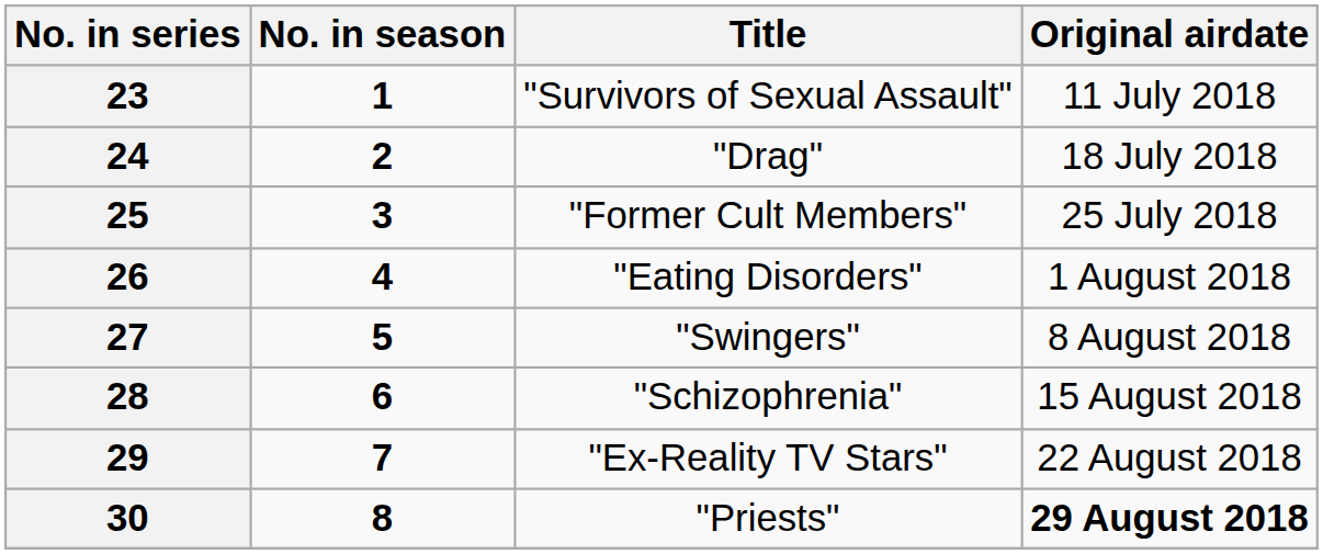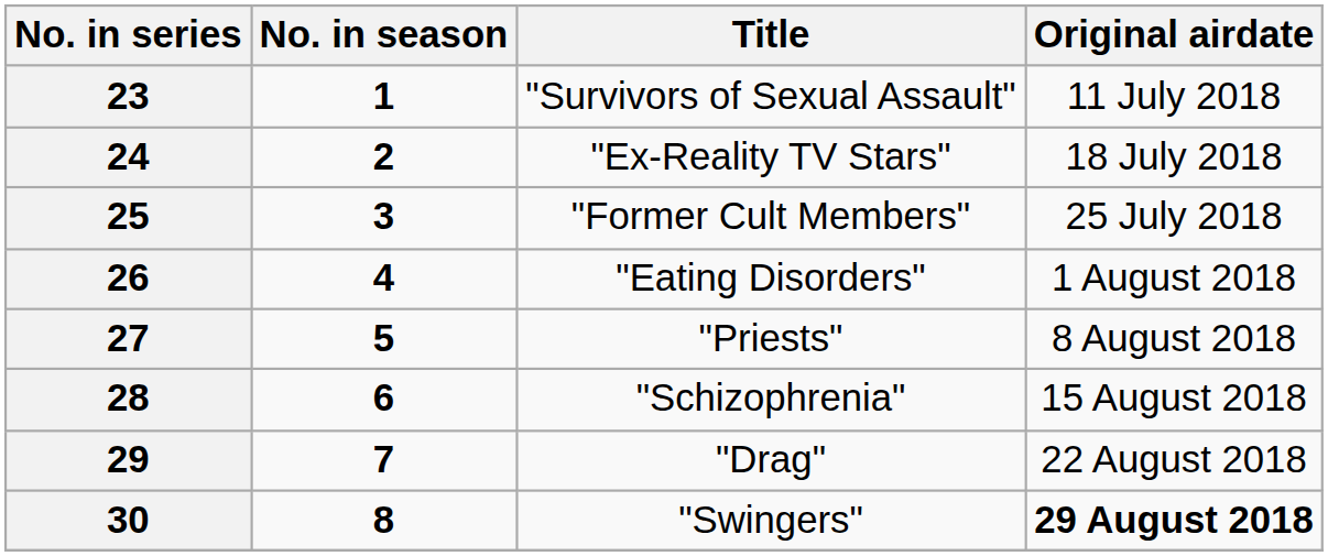 <table class="wikitable plainrowheaders" style="text-align:center;">
 <tr>
 <th>No. in series</th>
 <th>No. in season</th>
 <th>Title</th>
 <th>Original airdate</th>
 </tr>
 <tr>
 <th>23</th>
 <td><strong>1</strong></td>
 <td>"Survivors of Sexual Assault"</td>
 <td>11 July 2018</td>
 </tr>
 <tr>
 <th>24</th>
 <td><strong>2</strong></td>
-<td>"Drag"</td>
+<td>"Ex-Reality TV Stars"</td>
 <td>18 July 2018</td>
 </tr>
 <tr>
 <th>25</th>
 <td><strong>3</strong></td>
 <td>"Former Cult Members"</td>
 <td>25 July 2018</td>
 </tr>
 <tr>
 <th>26</th>
 <td><strong>4</strong></td>
 <td>"Eating Disorders"</td>
 <td>1 August 2018</td>
 </tr>
 <tr>
 <th>27</th>
 <td><strong>5</strong></td>
-<td>"Swingers"</td>
+<td>"Priests"</td>
 <td>8 August 2018</td>
 </tr>
 <tr>
 <th>28</th>
 <td><strong>6</strong></td>
 <td>"Schizophrenia"</td>
 <td>15 August 2018</td>
 </tr>
 <tr>
 <th>29</th>
 <td><strong>7</strong></td>
-<td>"Ex-Reality TV Stars"</td>
+<td>"Drag"</td>
 <td>22 August 2018</td>
 </tr>
 <tr>
 <th>30</th>
 <td><strong>8</strong></td>
-<td>"Priests"</td>
+<td>"Swingers"</td>
 <td><strong>29 August 2018</strong></td>
 </tr>
 <tr>
 </tr>
 </table>
